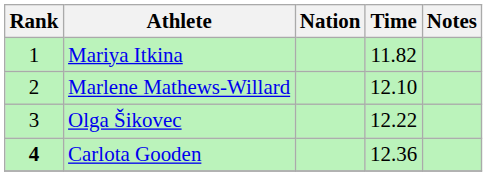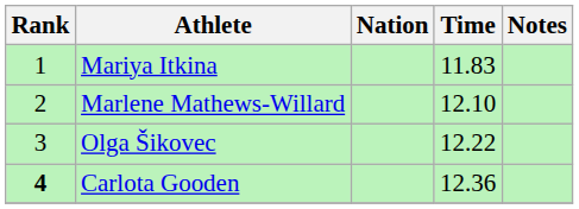 <table class="wikitable sortable" style="text-align:center">
 <tr>
 <th>Rank</th>
 <th>Athlete</th>
 <th>Nation</th>
 <th>Time</th>
 <th>Notes</th>
 </tr>
 <tr bgcolor=bbf3bb>
 <td>1</td>
 <td align=left><a href='#'>Mariya Itkina</a></td>
 <td align=left></td>
-<td>11.82</td>
+<td>11.83</td>
 <td></td>
 </tr>
 <tr bgcolor=bbf3bb>
 <td>2</td>
 <td align=left><a href='#'>Marlene Mathews-Willard</a></td>
 <td align=left></td>
 <td>12.10</td>
 <td></td>
 </tr>
 <tr bgcolor=bbf3bb>
 <td>3</td>
 <td align=left><a href='#'>Olga Šikovec</a></td>
 <td align=left></td>
 <td>12.22</td>
 <td></td>
 </tr>
 <tr bgcolor=bbf3bb>
 <td><strong>4</strong></td>
 <td align=left><a href='#'>Carlota Gooden</a></td>
 <td align=left></td>
 <td>12.36</td>
 <td></td>
 </tr>
 <tr>
 </tr>
 </table>
